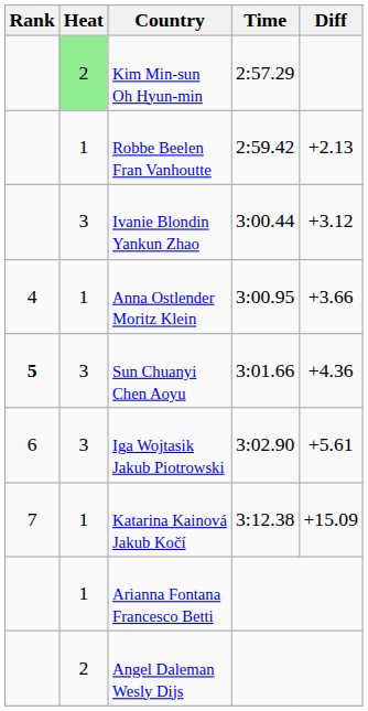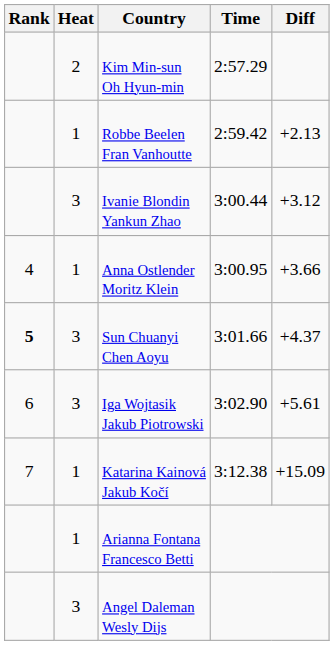 <table class="wikitable sortable" style="text-align:center">
 <tr>
 <th>Rank</th>
 <th>Heat</th>
 <th>Country</th>
 <th>Time</th>
 <th>Diff</th>
 </tr>
 <tr>
 <td></td>
-<td style="background: lightgreen;">2</td>
+<td>2</td>
 <td align=left><br><small><a href='#'>Kim Min-sun</a><br><a href='#'>Oh Hyun-min</a></small></td>
 <td>2:57.29</td>
 <td></td>
 </tr>
 <tr>
 <td></td>
 <td>1</td>
 <td align=left><br><small><a href='#'>Robbe Beelen</a><br><a href='#'>Fran Vanhoutte</a></small></td>
 <td>2:59.42</td>
 <td>+2.13</td>
 </tr>
 <tr>
 <td></td>
 <td>3</td>
 <td align=left><br><small><a href='#'>Ivanie Blondin</a><br><a href='#'>Yankun Zhao</a></small></td>
 <td>3:00.44</td>
 <td>+3.12</td>
 </tr>
 <tr>
 <td>4</td>
 <td>1</td>
 <td align=left><br><small><a href='#'>Anna Ostlender</a><br><a href='#'>Moritz Klein</a></small></td>
 <td>3:00.95</td>
 <td>+3.66</td>
 </tr>
 <tr>
 <td><strong>5</strong></td>
 <td>3</td>
 <td align=left><br><small><a href='#'>Sun Chuanyi</a><br><a href='#'>Chen Aoyu</a></small></td>
 <td>3:01.66</td>
-<td>+4.36</td>
+<td>+4.37</td>
 </tr>
 <tr>
 <td>6</td>
 <td>3</td>
 <td align=left><br><small><a href='#'>Iga Wojtasik</a><br><a href='#'>Jakub Piotrowski</a></small></td>
 <td>3:02.90</td>
 <td>+5.61</td>
 </tr>
 <tr>
 <td>7</td>
 <td>1</td>
 <td align=left><br><small><a href='#'>Katarina Kainová</a><br><a href='#'>Jakub Kočí</a></small></td>
 <td>3:12.38</td>
 <td>+15.09</td>
 </tr>
 <tr>
 <td></td>
 <td>1</td>
 <td align=left><br><small><a href='#'>Arianna Fontana</a><br><a href='#'>Francesco Betti</a></small></td>
 <td colspan=2></td>
 </tr>
 <tr>
 <td></td>
-<td>2</td>
+<td>3</td>
 <td align=left><br><small><a href='#'>Angel Daleman</a><br><a href='#'>Wesly Dijs</a></small></td>
 <td colspan=2></td>
 </tr>
 </table>
